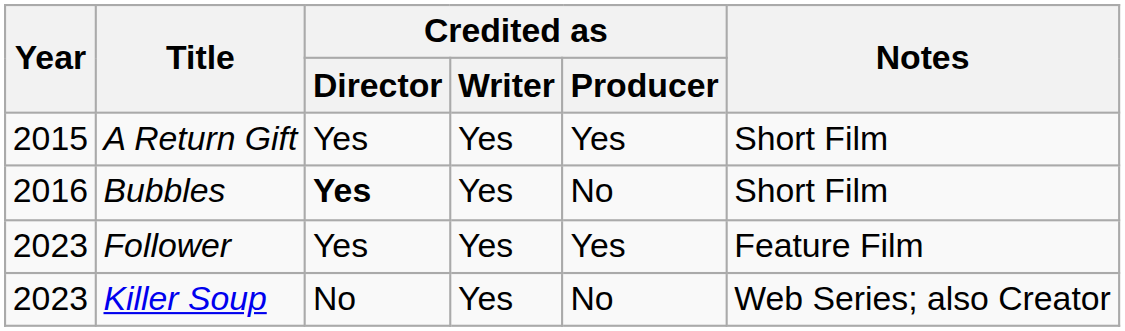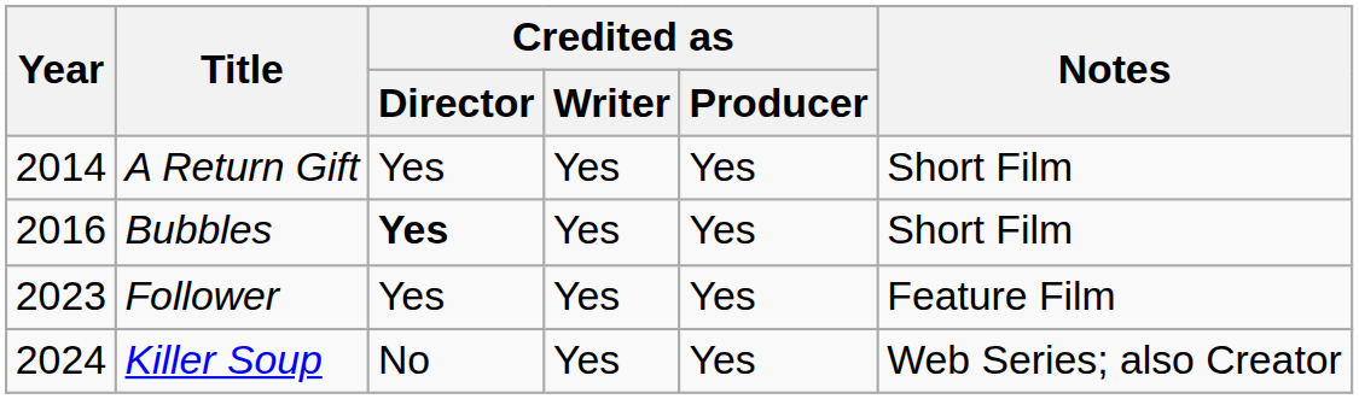 <table class="wikitable">
 <tr>
 <th rowspan="2">Year</th>
 <th rowspan="2">Title</th>
 <th colspan="3">Credited as</th>
 <th rowspan="2">Notes</th>
 </tr>
 <tr>
 <th>Director</th>
 <th>Writer</th>
 <th>Producer</th>
 </tr>
 <tr>
-<td>2015</td>
+<td>2014</td>
 <td><em>A Return Gift</em></td>
 <td>Yes</td>
 <td>Yes</td>
 <td>Yes</td>
 <td>Short Film</td>
 </tr>
 <tr>
 <td>2016</td>
 <td><em>Bubbles</em></td>
 <td><strong>Yes</strong></td>
 <td>Yes</td>
-<td>No</td>
+<td>Yes</td>
 <td>Short Film</td>
 </tr>
 <tr>
 <td>2023</td>
 <td><em>Follower</em></td>
 <td>Yes</td>
 <td>Yes</td>
 <td>Yes</td>
 <td>Feature Film</td>
 </tr>
 <tr>
-<td>2023</td>
+<td>2024</td>
 <td><em><a href='#'>Killer Soup</a></em></td>
 <td>No</td>
 <td>Yes</td>
-<td>No</td>
+<td>Yes</td>
 <td>Web Series; also Creator</td>
 </tr>
 </table>
